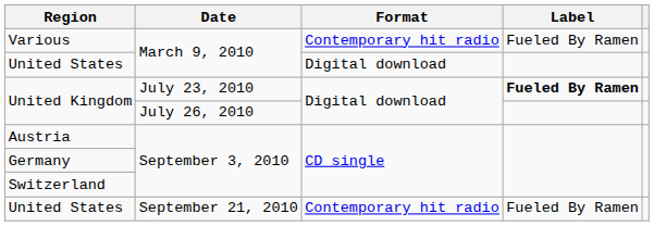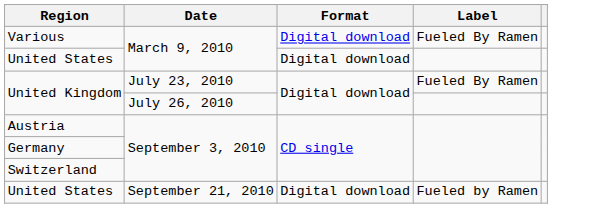 <table class="wikitable plainrowheaders">
 <tr>
 <th>Region</th>
 <th>Date</th>
 <th>Format</th>
 <th>Label</th>
 <th></th>
 </tr>
 <tr>
 <td>Various</td>
 <td rowspan="2">March 9, 2010</td>
-<td><a href='#'>Contemporary hit radio</a></td>
+<td><a href='#'>Digital download</a></td>
 <td>Fueled By Ramen</td>
 <td style="text-align:center;"></td>
 </tr>
 <tr>
 <td>United States</td>
 <td>Digital download</td>
 <td></td>
 <td style="text-align:center;"></td>
 </tr>
 <tr>
 <td rowspan="2">United Kingdom</td>
 <td>July 23, 2010</td>
 <td rowspan="2">Digital download</td>
-<td><strong>Fueled By Ramen</strong></td>
+<td>Fueled By Ramen</td>
 <td style="text-align:center;"></td>
 </tr>
 <tr>
 <td>July 26, 2010</td>
 <td></td>
 <td style="text-align:center;"></td>
 </tr>
 <tr>
 <td>Austria</td>
 <td rowspan="3">September 3, 2010</td>
 <td rowspan="3"><a href='#'>CD single</a></td>
 <td rowspan="3"></td>
 <td style="text-align:center;" rowspan="3"></td>
 </tr>
 <tr>
 <td>Germany</td>
 </tr>
 <tr>
 <td>Switzerland</td>
 </tr>
 <tr>
 <td>United States</td>
 <td>September 21, 2010</td>
-<td><a href='#'>Contemporary hit radio</a></td>
-<td>Fueled By Ramen</td>
+<td>Digital download</td>
+<td>Fueled by Ramen</td>
 <td style="text-align:center;"></td>
 </tr>
 </table>
